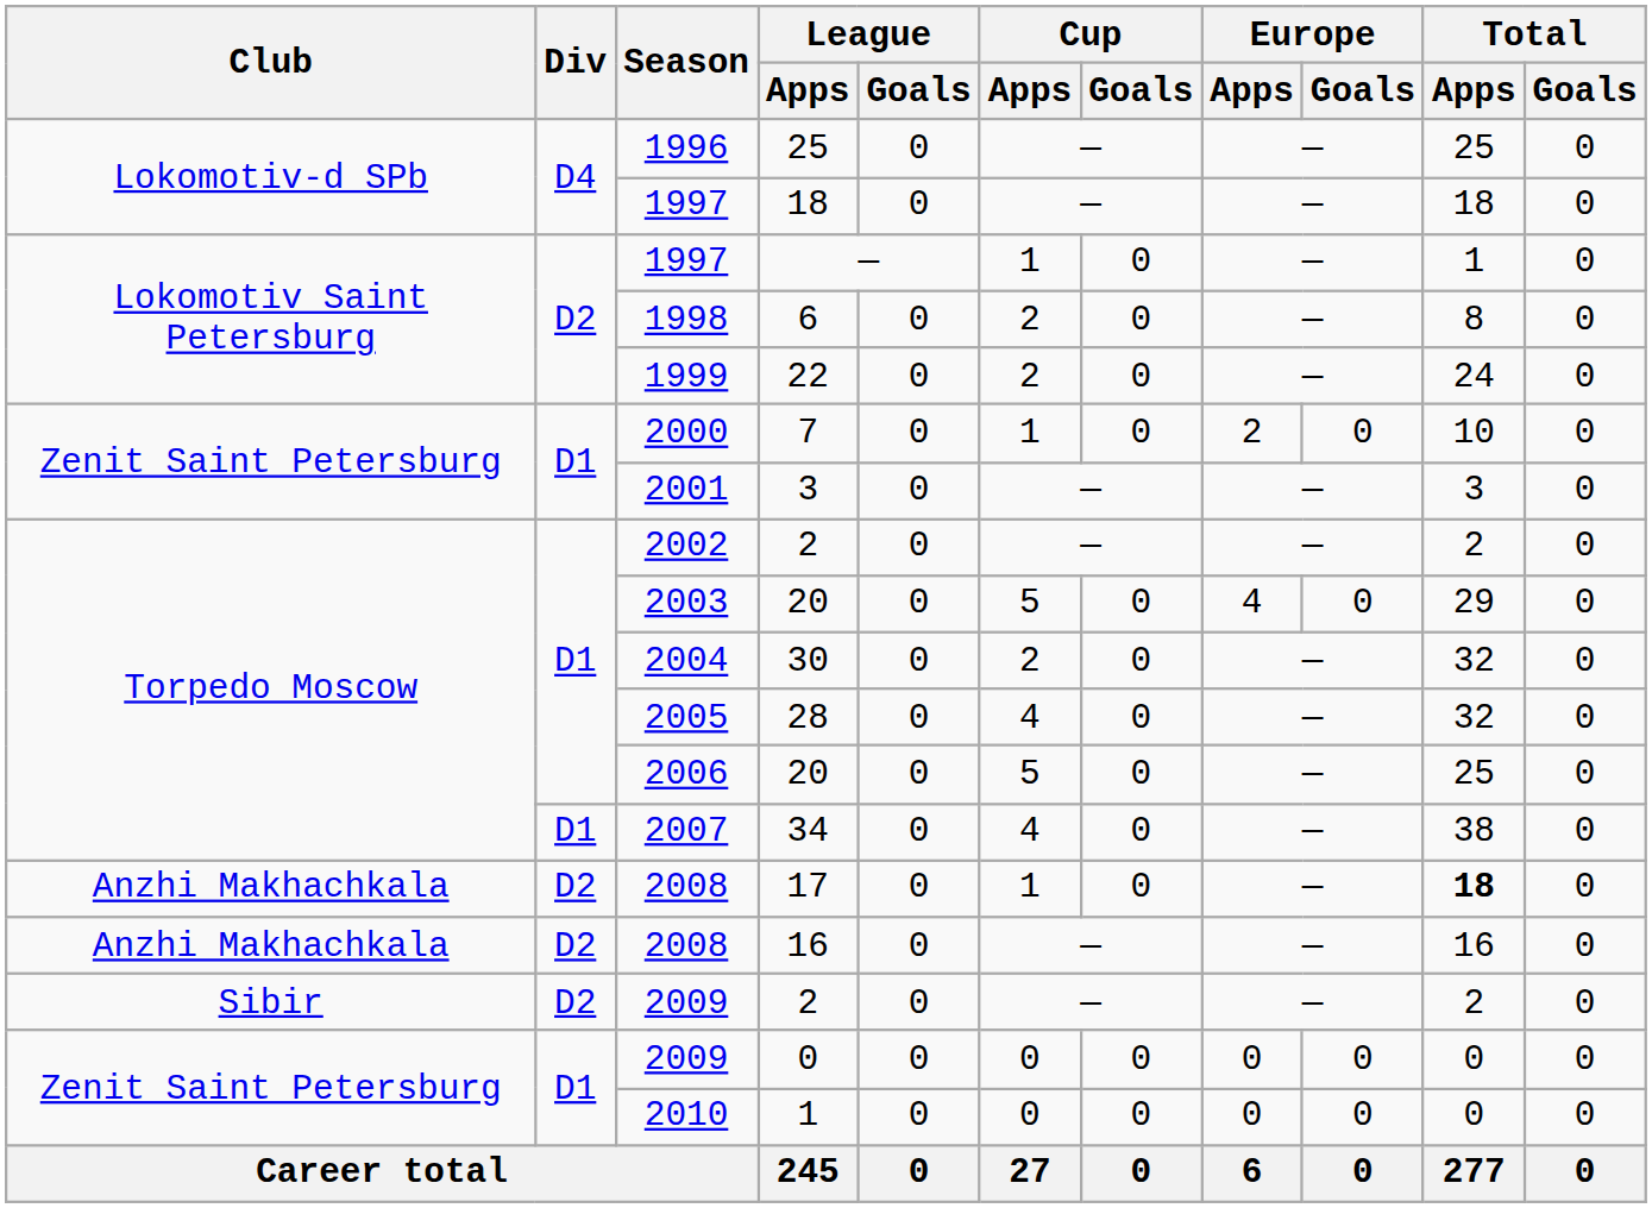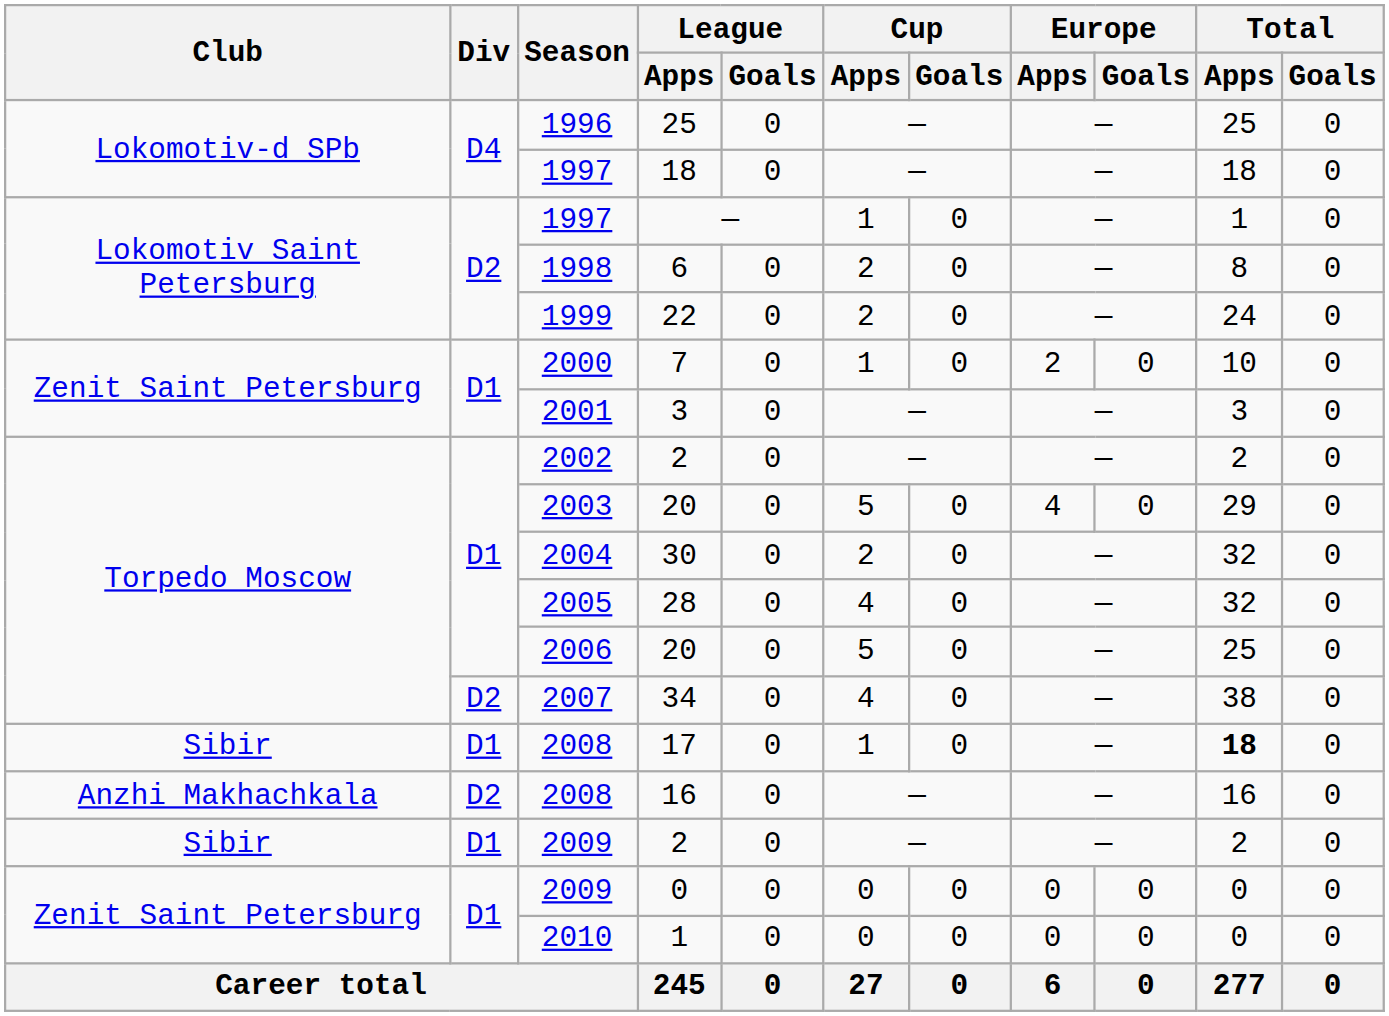 <table class="wikitable" style="text-align:center">
 <tr>
 <th rowspan="2">Club</th>
 <th rowspan="2">Div</th>
 <th rowspan="2">Season</th>
 <th colspan="2">League</th>
 <th colspan="2">Cup</th>
 <th colspan="2">Europe</th>
 <th colspan="2">Total</th>
 </tr>
 <tr>
 <th>Apps</th>
 <th>Goals</th>
 <th>Apps</th>
 <th>Goals</th>
 <th>Apps</th>
 <th>Goals</th>
 <th>Apps</th>
 <th>Goals</th>
 </tr>
 <tr>
 <td rowspan="2"><a href='#'>Lokomotiv-d SPb</a></td>
 <td rowspan="2"><a href='#'>D4</a></td>
 <td><a href='#'>1996</a></td>
 <td>25</td>
 <td>0</td>
 <td colspan="2">—</td>
 <td colspan="2">—</td>
 <td>25</td>
 <td>0</td>
 </tr>
 <tr>
 <td><a href='#'>1997</a></td>
 <td>18</td>
 <td>0</td>
 <td colspan="2">—</td>
 <td colspan="2">—</td>
 <td>18</td>
 <td>0</td>
 </tr>
 <tr>
 <td rowspan="3"><a href='#'>Lokomotiv Saint Petersburg</a></td>
 <td rowspan="3"><a href='#'>D2</a></td>
 <td><a href='#'>1997</a></td>
 <td colspan="2">—</td>
 <td>1</td>
 <td>0</td>
 <td colspan="2">—</td>
 <td>1</td>
 <td>0</td>
 </tr>
 <tr>
 <td><a href='#'>1998</a></td>
 <td>6</td>
 <td>0</td>
 <td>2</td>
 <td>0</td>
 <td colspan="2">—</td>
 <td>8</td>
 <td>0</td>
 </tr>
 <tr>
 <td><a href='#'>1999</a></td>
 <td>22</td>
 <td>0</td>
 <td>2</td>
 <td>0</td>
 <td colspan="2">—</td>
 <td>24</td>
 <td>0</td>
 </tr>
 <tr>
 <td rowspan="2"><a href='#'>Zenit Saint Petersburg</a></td>
 <td rowspan="2"><a href='#'>D1</a></td>
 <td><a href='#'>2000</a></td>
 <td>7</td>
 <td>0</td>
 <td>1</td>
 <td>0</td>
 <td>2</td>
 <td>0</td>
 <td>10</td>
 <td>0</td>
 </tr>
 <tr>
 <td><a href='#'>2001</a></td>
 <td>3</td>
 <td>0</td>
 <td colspan="2">—</td>
 <td colspan="2">—</td>
 <td>3</td>
 <td>0</td>
 </tr>
 <tr>
 <td rowspan="6"><a href='#'>Torpedo Moscow</a></td>
 <td rowspan="5"><a href='#'>D1</a></td>
 <td><a href='#'>2002</a></td>
 <td>2</td>
 <td>0</td>
 <td colspan="2">—</td>
 <td colspan="2">—</td>
 <td>2</td>
 <td>0</td>
 </tr>
 <tr>
 <td><a href='#'>2003</a></td>
 <td>20</td>
 <td>0</td>
 <td>5</td>
 <td>0</td>
 <td>4</td>
 <td>0</td>
 <td>29</td>
 <td>0</td>
 </tr>
 <tr>
 <td><a href='#'>2004</a></td>
 <td>30</td>
 <td>0</td>
 <td>2</td>
 <td>0</td>
 <td colspan="2">—</td>
 <td>32</td>
 <td>0</td>
 </tr>
 <tr>
 <td><a href='#'>2005</a></td>
 <td>28</td>
 <td>0</td>
 <td>4</td>
 <td>0</td>
 <td colspan="2">—</td>
 <td>32</td>
 <td>0</td>
 </tr>
 <tr>
 <td><a href='#'>2006</a></td>
 <td>20</td>
 <td>0</td>
 <td>5</td>
 <td>0</td>
 <td colspan="2">—</td>
 <td>25</td>
 <td>0</td>
 </tr>
 <tr>
-<td><a href='#'>D1</a></td>
+<td><a href='#'>D2</a></td>
 <td><a href='#'>2007</a></td>
 <td>34</td>
 <td>0</td>
 <td>4</td>
 <td>0</td>
 <td colspan="2">—</td>
 <td>38</td>
 <td>0</td>
 </tr>
 <tr>
-<td><a href='#'>Anzhi Makhachkala</a></td>
-<td><a href='#'>D2</a></td>
+<td><a href='#'>Sibir</a></td>
+<td><a href='#'>D1</a></td>
 <td><a href='#'>2008</a></td>
 <td>17</td>
 <td>0</td>
 <td>1</td>
 <td>0</td>
 <td colspan="2">—</td>
 <td><strong>18</strong></td>
 <td>0</td>
 </tr>
 <tr>
 <td><a href='#'>Anzhi Makhachkala</a></td>
 <td><a href='#'>D2</a></td>
 <td><a href='#'>2008</a></td>
 <td>16</td>
 <td>0</td>
 <td colspan="2">—</td>
 <td colspan="2">—</td>
 <td>16</td>
 <td>0</td>
 </tr>
 <tr>
 <td><a href='#'>Sibir</a></td>
-<td><a href='#'>D2</a></td>
+<td><a href='#'>D1</a></td>
 <td><a href='#'>2009</a></td>
 <td>2</td>
 <td>0</td>
 <td colspan="2">—</td>
 <td colspan="2">—</td>
 <td>2</td>
 <td>0</td>
 </tr>
 <tr>
 <td rowspan="2"><a href='#'>Zenit Saint Petersburg</a></td>
 <td rowspan="2"><a href='#'>D1</a></td>
 <td><a href='#'>2009</a></td>
 <td>0</td>
 <td>0</td>
 <td>0</td>
 <td>0</td>
 <td>0</td>
 <td>0</td>
 <td>0</td>
 <td>0</td>
 </tr>
 <tr>
 <td><a href='#'>2010</a></td>
 <td>1</td>
 <td>0</td>
 <td>0</td>
 <td>0</td>
 <td>0</td>
 <td>0</td>
 <td>0</td>
 <td>0</td>
 </tr>
 <tr>
 <th colspan="3">Career total</th>
 <th>245</th>
 <th>0</th>
 <th>27</th>
 <th>0</th>
 <th>6</th>
 <th>0</th>
 <th>277</th>
 <th>0</th>
 </tr>
 </table>
